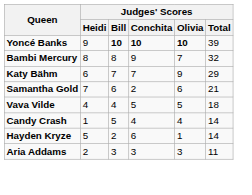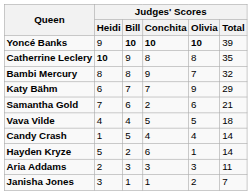 <table class="wikitable">
 <tr>
 <th rowspan="2"><strong>Queen</strong></th>
 <th colspan="5"><strong>Judges' Scores</strong></th>
 </tr>
 <tr>
 <th><strong>Heidi</strong></th>
 <th><strong>Bill</strong></th>
 <th><strong>Conchita</strong></th>
 <th><strong>Olivia</strong></th>
 <th><strong>Total</strong></th>
 </tr>
 <tr>
 <td><strong>Yoncé Banks</strong></td>
 <td>9</td>
 <td><strong>10</strong></td>
 <td><strong>10</strong></td>
 <td><strong>10</strong></td>
 <td>39</td>
+</tr>
+<tr>
+<td><strong>Catherrine Leclery</strong></td>
+<td><strong>10</strong></td>
+<td>9</td>
+<td>8</td>
+<td>8</td>
+<td>35</td>
 </tr>
 <tr>
 <td><strong>Bambi Mercury</strong></td>
 <td>8</td>
 <td>8</td>
 <td>9</td>
 <td>7</td>
 <td>32</td>
 </tr>
 <tr>
 <td><strong>Katy Bähm</strong></td>
 <td>6</td>
 <td>7</td>
 <td>7</td>
 <td>9</td>
 <td>29</td>
 </tr>
 <tr>
 <td><strong>Samantha Gold</strong></td>
 <td>7</td>
 <td>6</td>
 <td>2</td>
 <td>6</td>
 <td>21</td>
 </tr>
 <tr>
 <td><strong>Vava Vilde</strong></td>
 <td>4</td>
 <td>4</td>
 <td>5</td>
 <td>5</td>
 <td>18</td>
 </tr>
 <tr>
 <td><strong>Candy Crash</strong></td>
 <td>1</td>
 <td>5</td>
 <td>4</td>
 <td>4</td>
 <td>14</td>
 </tr>
 <tr>
 <td><strong>Hayden Kryze</strong></td>
 <td>5</td>
 <td>2</td>
 <td>6</td>
 <td>1</td>
 <td>14</td>
 </tr>
 <tr>
 <td><strong>Aria Addams</strong></td>
 <td>2</td>
 <td>3</td>
 <td>3</td>
 <td>3</td>
 <td>11</td>
 </tr>
+<tr>
+<td><strong>Janisha Jones</strong></td>
+<td>3</td>
+<td>1</td>
+<td>1</td>
+<td>2</td>
+<td>7</td>
+</tr>
 </table>
